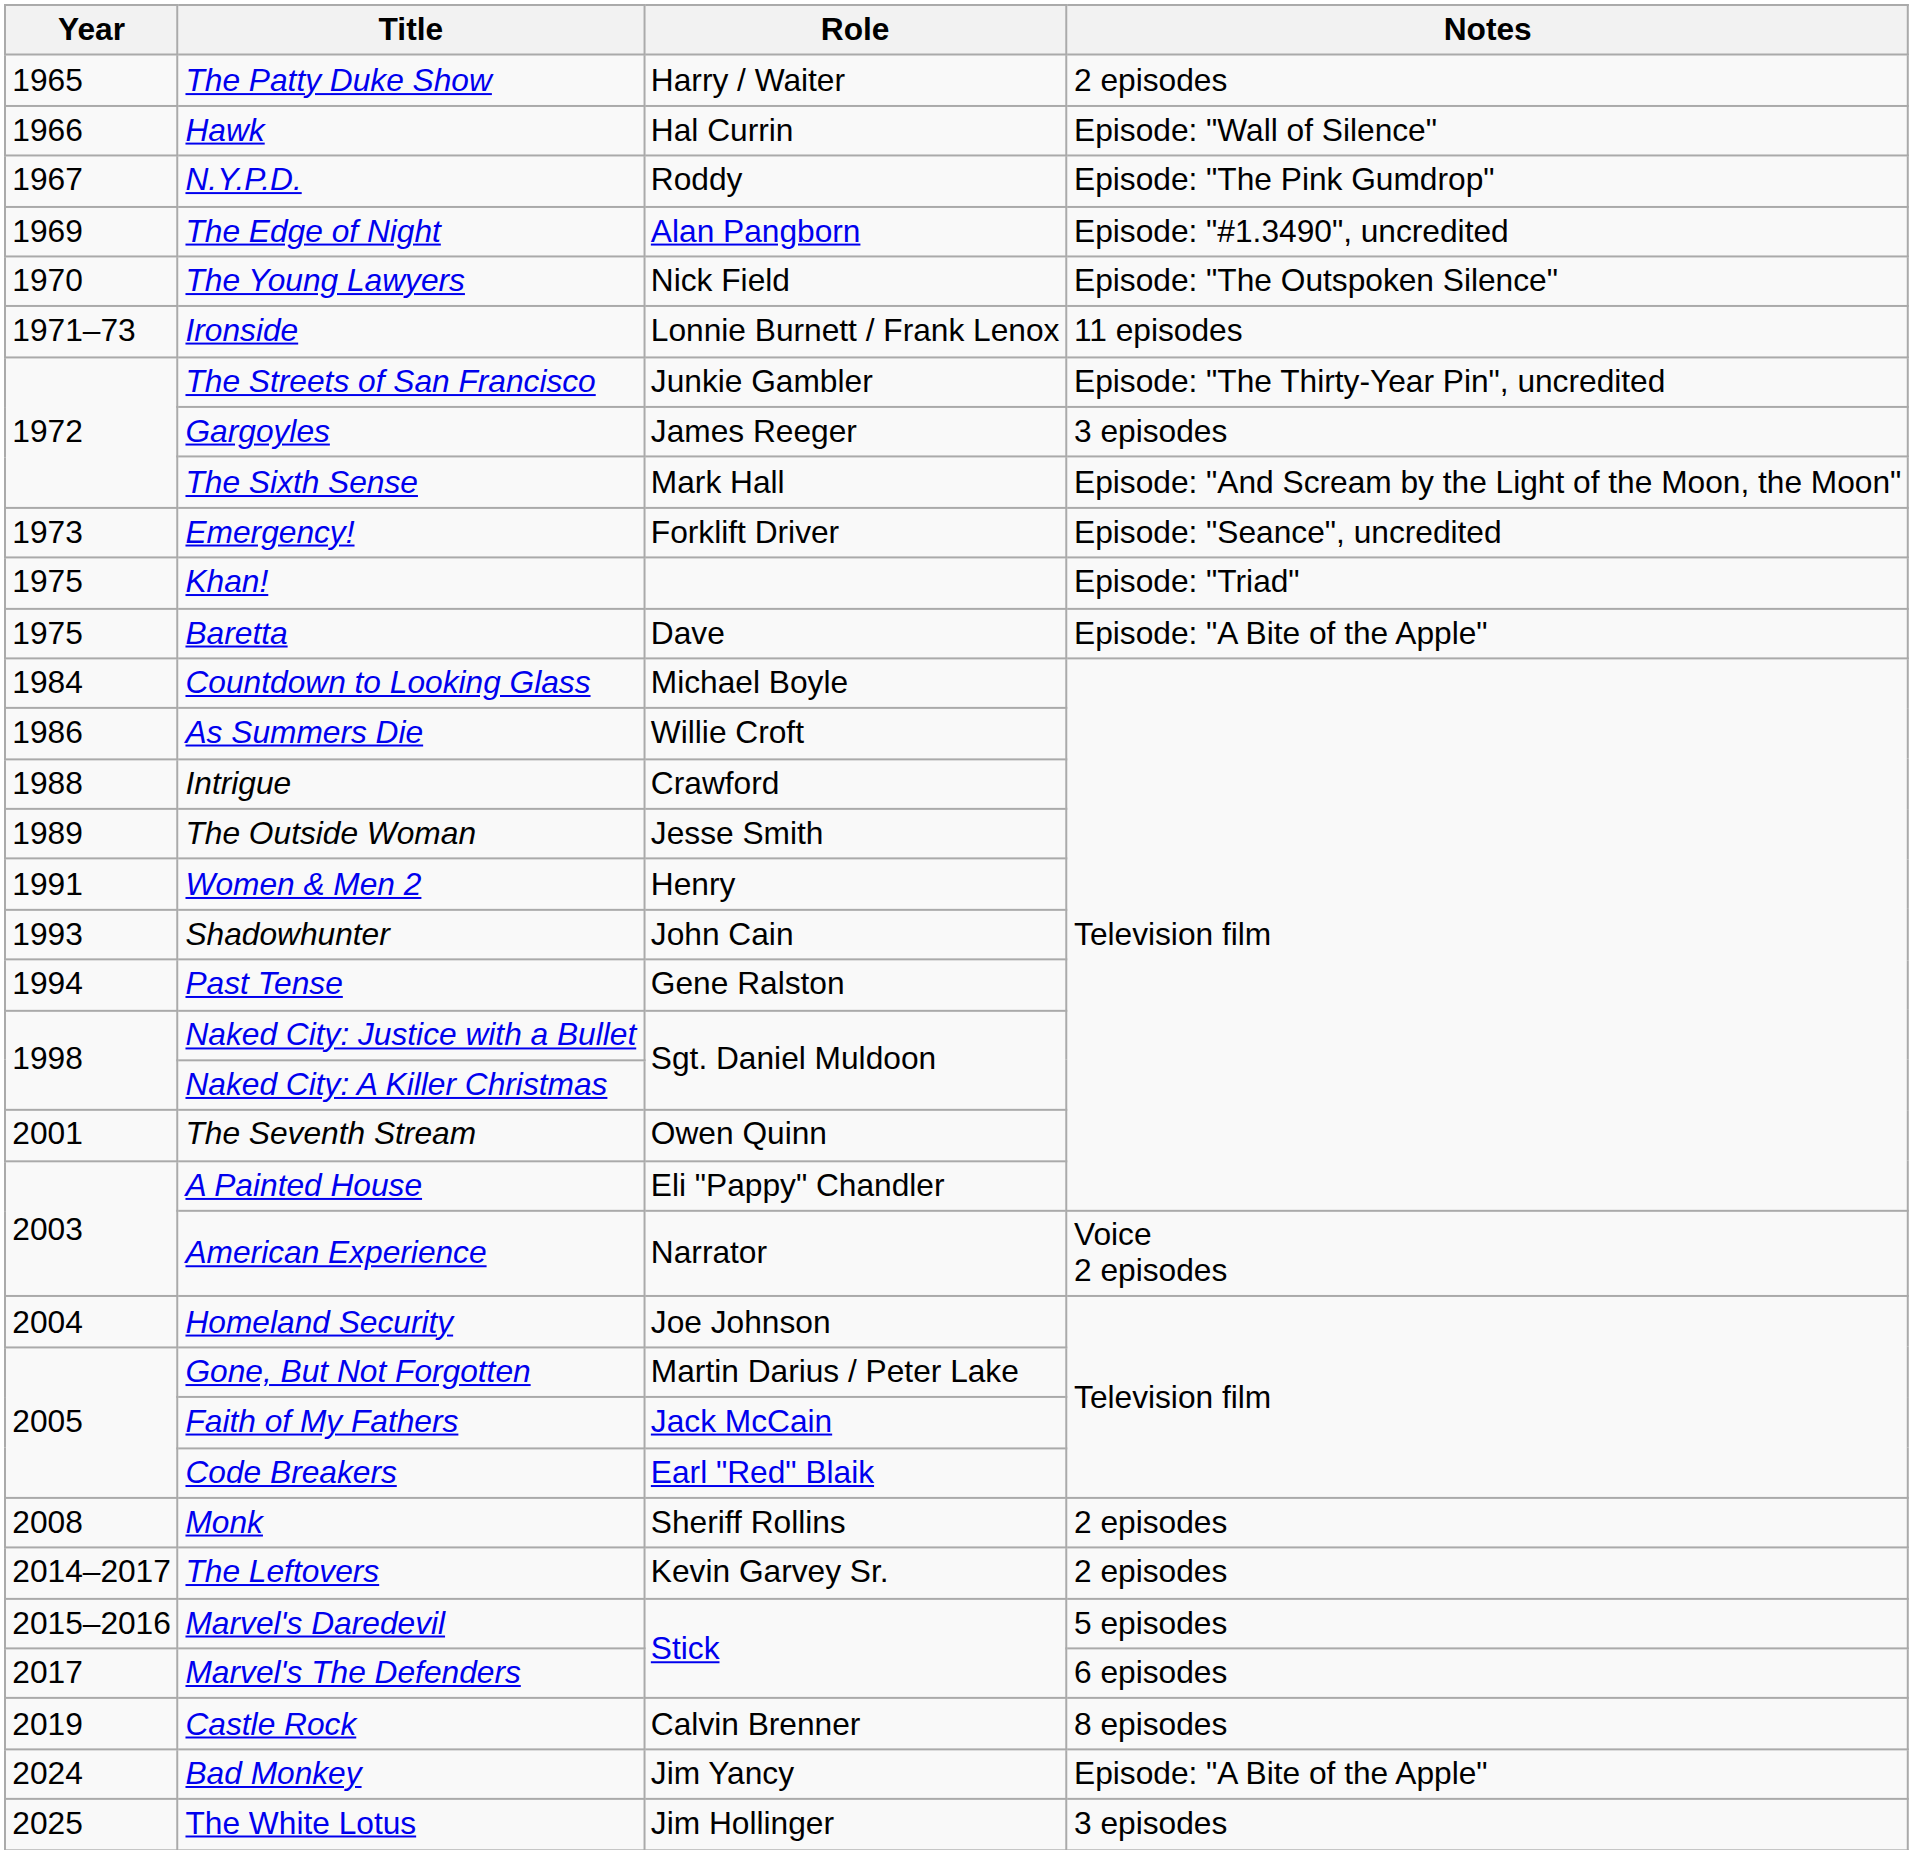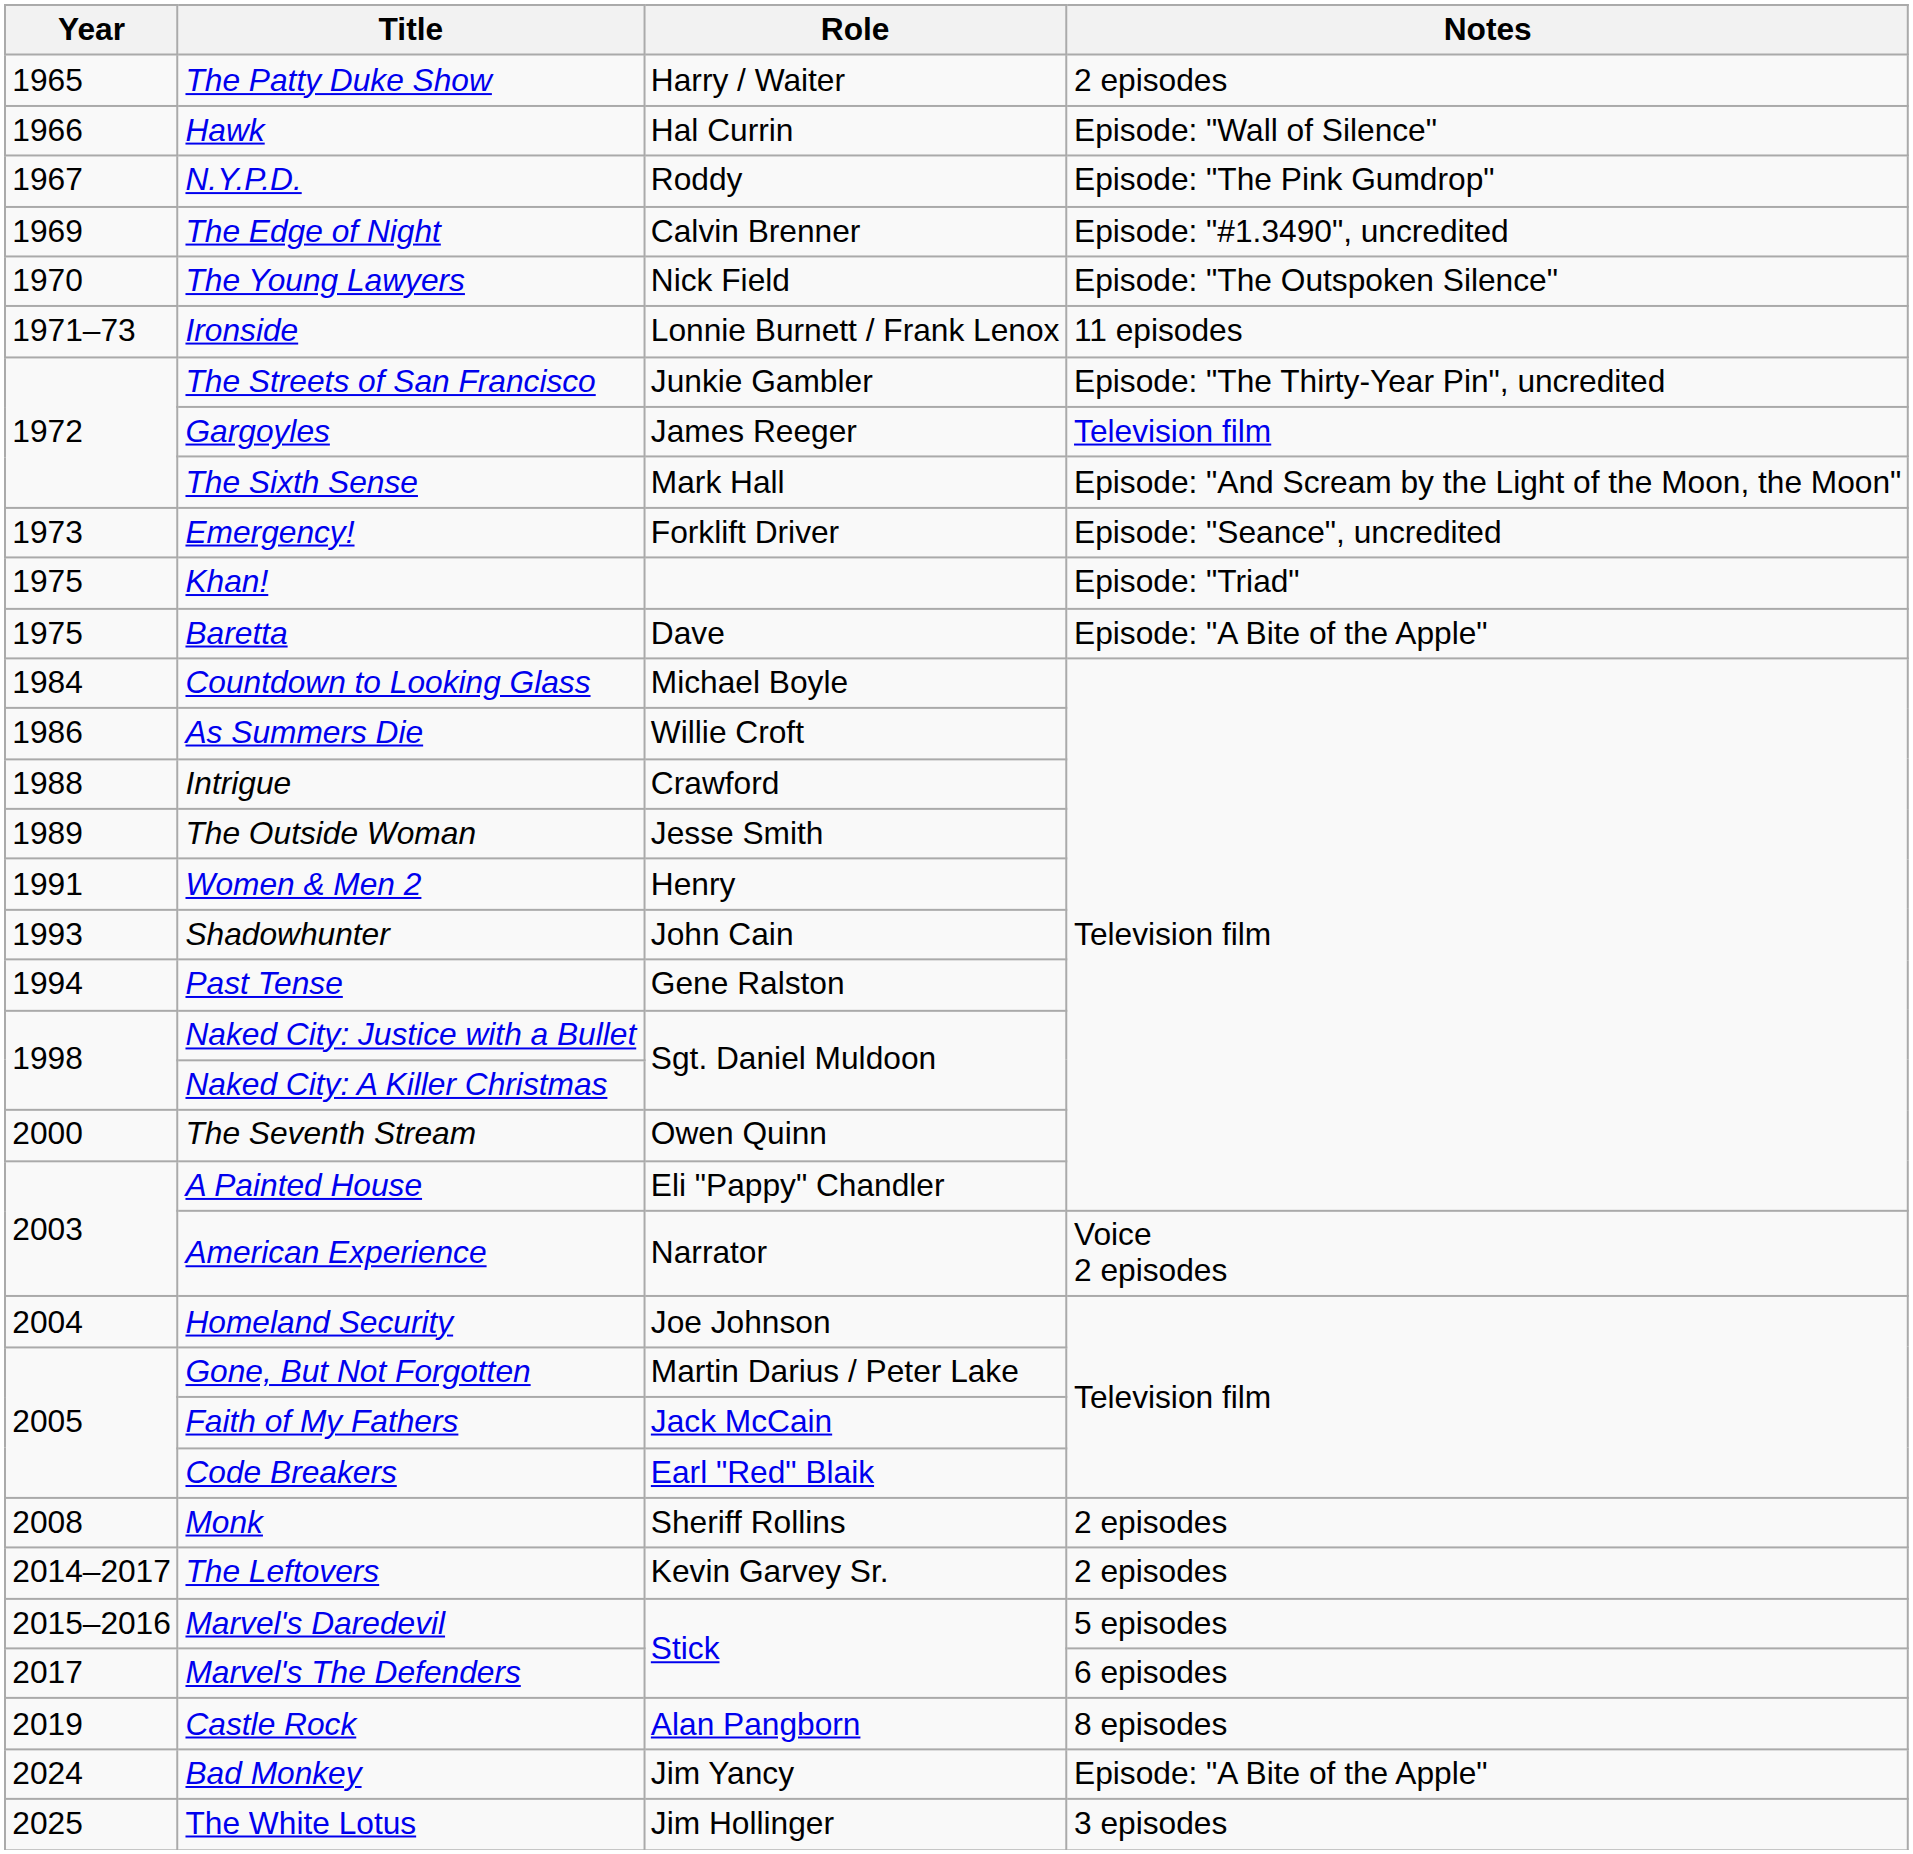 <table class="wikitable sortable">
 <tr>
 <th>Year</th>
 <th>Title</th>
 <th>Role</th>
 <th class="unsortable">Notes</th>
 </tr>
 <tr>
 <td>1965</td>
 <td><em><a href='#'>The Patty Duke Show</a></em></td>
 <td>Harry / Waiter</td>
 <td>2 episodes</td>
 </tr>
 <tr>
 <td>1966</td>
 <td><em><a href='#'>Hawk</a></em></td>
 <td>Hal Currin</td>
 <td>Episode: "Wall of Silence"</td>
 </tr>
 <tr>
 <td>1967</td>
 <td><em><a href='#'>N.Y.P.D.</a></em></td>
 <td>Roddy</td>
 <td>Episode: "The Pink Gumdrop"</td>
 </tr>
 <tr>
 <td>1969</td>
 <td><em><a href='#'>The Edge of Night</a></em></td>
-<td><a href='#'>Alan Pangborn</a></td>
+<td>Calvin Brenner</td>
 <td>Episode: "#1.3490", uncredited</td>
 </tr>
 <tr>
 <td>1970</td>
 <td><em><a href='#'>The Young Lawyers</a></em></td>
 <td>Nick Field</td>
 <td>Episode: "The Outspoken Silence"</td>
 </tr>
 <tr>
 <td>1971–73</td>
 <td><em><a href='#'>Ironside</a></em></td>
 <td>Lonnie Burnett / Frank Lenox</td>
 <td>11 episodes</td>
 </tr>
 <tr>
 <td rowspan=3>1972</td>
 <td><em><a href='#'>The Streets of San Francisco</a></em></td>
 <td>Junkie Gambler</td>
 <td>Episode: "The Thirty-Year Pin", uncredited</td>
 </tr>
 <tr>
 <td><em><a href='#'>Gargoyles</a></em></td>
 <td>James Reeger</td>
-<td>3 episodes</td>
+<td><a href='#'>Television film</a></td>
 </tr>
 <tr>
 <td><em><a href='#'>The Sixth Sense</a></em></td>
 <td>Mark Hall</td>
 <td>Episode: "And Scream by the Light of the Moon, the Moon"</td>
 </tr>
 <tr>
 <td>1973</td>
 <td><em><a href='#'>Emergency!</a></em></td>
 <td>Forklift Driver</td>
 <td>Episode: "Seance", uncredited</td>
 </tr>
 <tr>
 <td>1975</td>
 <td><em><a href='#'>Khan!</a></em></td>
 <td></td>
 <td>Episode: "Triad"</td>
 </tr>
 <tr>
 <td>1975</td>
 <td><em><a href='#'>Baretta</a></em></td>
 <td>Dave</td>
 <td>Episode: "A Bite of the Apple"</td>
 </tr>
 <tr>
 <td>1984</td>
 <td><em><a href='#'>Countdown to Looking Glass</a></em></td>
 <td>Michael Boyle</td>
 <td rowspan=11>Television film</td>
 </tr>
 <tr>
 <td>1986</td>
 <td><em><a href='#'>As Summers Die</a></em></td>
 <td>Willie Croft</td>
 </tr>
 <tr>
 <td>1988</td>
 <td><em>Intrigue</em></td>
 <td>Crawford</td>
 </tr>
 <tr>
 <td>1989</td>
 <td><em>The Outside Woman</em></td>
 <td>Jesse Smith</td>
 </tr>
 <tr>
 <td>1991</td>
 <td><em><a href='#'>Women & Men 2</a></em></td>
 <td>Henry</td>
 </tr>
 <tr>
 <td>1993</td>
 <td><em>Shadowhunter</em></td>
 <td>John Cain</td>
 </tr>
 <tr>
 <td>1994</td>
 <td><em><a href='#'>Past Tense</a></em></td>
 <td>Gene Ralston</td>
 </tr>
 <tr>
 <td rowspan=2>1998</td>
 <td><em><a href='#'>Naked City: Justice with a Bullet</a></em></td>
 <td rowspan=2>Sgt. Daniel Muldoon</td>
 </tr>
 <tr>
 <td><em><a href='#'>Naked City: A Killer Christmas</a></em></td>
 </tr>
 <tr>
-<td>2001</td>
+<td>2000</td>
 <td><em>The Seventh Stream</em></td>
 <td>Owen Quinn</td>
 </tr>
 <tr>
 <td rowspan=2>2003</td>
 <td><em><a href='#'>A Painted House</a></em></td>
 <td>Eli "Pappy" Chandler</td>
 </tr>
 <tr>
 <td><em><a href='#'>American Experience</a></em></td>
 <td>Narrator</td>
 <td>Voice<br>2 episodes</td>
 </tr>
 <tr>
 <td>2004</td>
 <td><em><a href='#'>Homeland Security</a></em></td>
 <td>Joe Johnson</td>
 <td rowspan=4>Television film</td>
 </tr>
 <tr>
 <td rowspan=3>2005</td>
 <td><em><a href='#'>Gone, But Not Forgotten</a></em></td>
 <td>Martin Darius / Peter Lake</td>
 </tr>
 <tr>
 <td><em><a href='#'>Faith of My Fathers</a></em></td>
 <td><a href='#'>Jack McCain</a></td>
 </tr>
 <tr>
 <td><em><a href='#'>Code Breakers</a></em></td>
 <td><a href='#'>Earl "Red" Blaik</a></td>
 </tr>
 <tr>
 <td>2008</td>
 <td><em><a href='#'>Monk</a></em></td>
 <td>Sheriff Rollins</td>
 <td>2 episodes</td>
 </tr>
 <tr>
 <td>2014–2017</td>
 <td><em><a href='#'>The Leftovers</a></em></td>
 <td>Kevin Garvey Sr.</td>
 <td>2 episodes</td>
 </tr>
 <tr>
 <td>2015–2016</td>
 <td><em><a href='#'>Marvel's Daredevil</a></em></td>
 <td rowspan=2><a href='#'>Stick</a></td>
 <td>5 episodes</td>
 </tr>
 <tr>
 <td>2017</td>
 <td><em><a href='#'>Marvel's The Defenders</a></em></td>
 <td>6 episodes</td>
 </tr>
 <tr>
 <td>2019</td>
 <td><em><a href='#'>Castle Rock</a></em></td>
-<td>Calvin Brenner</td>
+<td><a href='#'>Alan Pangborn</a></td>
 <td>8 episodes</td>
 </tr>
 <tr>
 <td>2024</td>
 <td><em><a href='#'>Bad Monkey</a></td>
 <td>Jim Yancy</td>
 <td>Episode: "A Bite of the Apple"</td>
 </tr>
 <tr>
 <td>2025</td>
 <td></em><a href='#'>The White Lotus</a><em></td>
 <td>Jim Hollinger</td>
 <td>3 episodes</td>
 </tr>
 </table>
